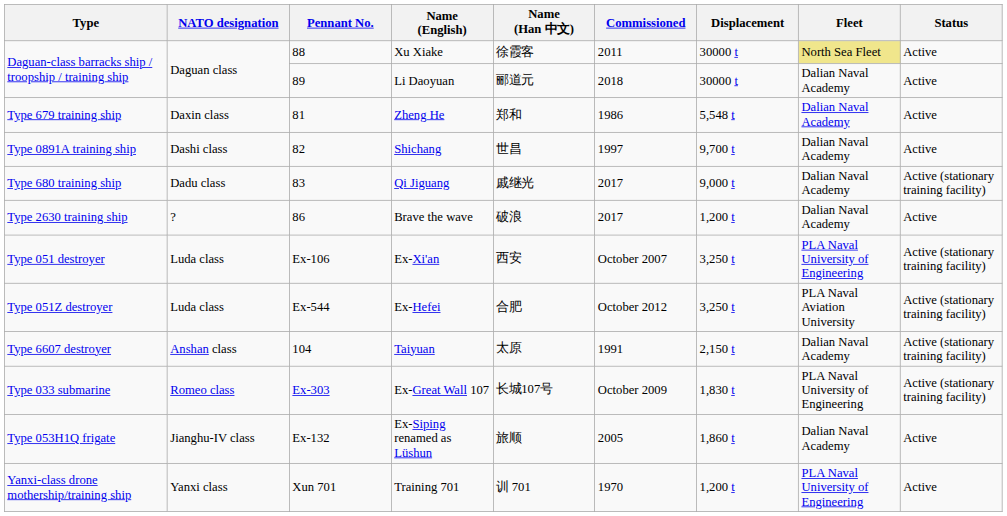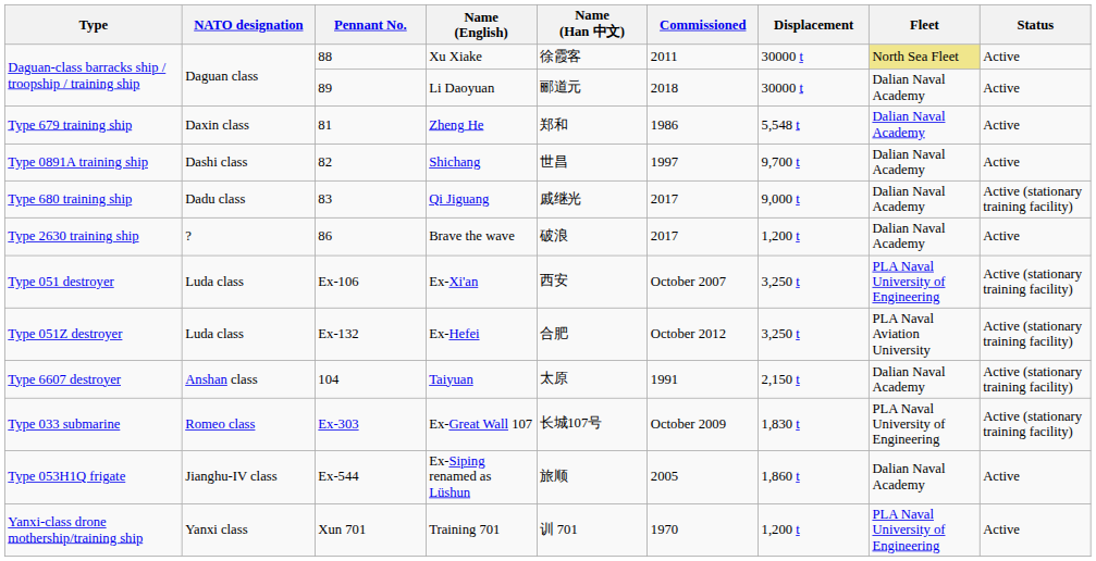 <table class="wikitable sortable"  style="margin:auto; width:100%;">
 <tr>
 <th style="text-align:center; width:16%;">Type</th>
 <th style="text-align:center; width:12%;"><a href='#'>NATO designation</a></th>
 <th style="text-align:center; width:10%;"><a href='#'>Pennant No.</a></th>
 <th style="text-align:center; width:10%;">Name<br>(English)</th>
 <th style="text-align:center; width:10%;">Name<br>(Han 中文)</th>
 <th style="text-align:center; width:10%;"><a href='#'>Commissioned</a></th>
 <th style="text-align:center; width:10%;">Displacement</th>
 <th style="text-align:center; width:10%;">Fleet</th>
 <th style="text-align:center; width:10%;">Status</th>
 </tr>
 <tr>
 <td rowspan="2"><a href='#'>Daguan-class barracks ship / troopship / training ship</a></td>
 <td rowspan="2">Daguan class</td>
 <td>88</td>
 <td>Xu Xiake</td>
 <td>徐霞客</td>
 <td>2011</td>
 <td>30000 <a href='#'>t</a></td>
 <td style="background: khaki;">North Sea Fleet</td>
 <td><span>Active</span></td>
 </tr>
 <tr>
 <td>89</td>
 <td>Li Daoyuan</td>
 <td>郦道元</td>
 <td>2018</td>
 <td>30000 <a href='#'>t</a></td>
 <td>Dalian Naval Academy</td>
 <td><span>Active</span></td>
 </tr>
 <tr>
 <td><a href='#'>Type 679 training ship</a></td>
 <td>Daxin class</td>
 <td>81</td>
 <td><a href='#'>Zheng He</a></td>
 <td>郑和</td>
 <td>1986</td>
 <td>5,548 <a href='#'>t</a></td>
 <td><a href='#'>Dalian Naval Academy</a></td>
 <td><span>Active</span></td>
 </tr>
 <tr>
 <td><a href='#'>Type 0891A training ship</a></td>
 <td>Dashi class</td>
 <td>82</td>
 <td><a href='#'>Shichang</a></td>
 <td>世昌</td>
 <td>1997</td>
 <td>9,700 <a href='#'>t</a></td>
 <td>Dalian Naval Academy</td>
 <td><span>Active</span></td>
 </tr>
 <tr>
 <td><a href='#'>Type 680 training ship</a></td>
 <td>Dadu class</td>
 <td>83</td>
 <td><a href='#'>Qi Jiguang</a></td>
 <td>戚继光</td>
 <td>2017</td>
 <td>9,000 <a href='#'>t</a></td>
 <td>Dalian Naval Academy</td>
 <td><span>Active (stationary training facility)</span></td>
 </tr>
 <tr>
 <td><a href='#'>Type 2630 training ship</a></td>
 <td>?</td>
 <td>86</td>
 <td>Brave the wave</td>
 <td>破浪</td>
 <td>2017</td>
 <td>1,200 <a href='#'>t</a></td>
 <td>Dalian Naval Academy</td>
 <td><span>Active</span></td>
 </tr>
 <tr>
 <td><a href='#'>Type 051 destroyer</a></td>
 <td>Luda class</td>
 <td>Ex-106</td>
 <td>Ex-<a href='#'>Xi'an</a></td>
 <td>西安</td>
 <td>October 2007</td>
 <td>3,250 <a href='#'>t</a></td>
 <td><a href='#'>PLA Naval University of Engineering</a></td>
 <td><span>Active (stationary training facility)</span></td>
 </tr>
 <tr>
 <td><a href='#'>Type 051Z destroyer</a></td>
 <td>Luda class</td>
-<td>Ex-544</td>
+<td>Ex-132</td>
 <td>Ex-<a href='#'>Hefei</a></td>
 <td>合肥</td>
 <td>October 2012</td>
 <td>3,250 <a href='#'>t</a></td>
 <td>PLA Naval Aviation University</td>
 <td><span>Active (stationary training facility)</span></td>
 </tr>
 <tr>
 <td><a href='#'>Type 6607 destroyer</a></td>
 <td><a href='#'>Anshan</a> class</td>
 <td>104</td>
 <td><a href='#'>Taiyuan</a></td>
 <td>太原</td>
 <td>1991</td>
 <td>2,150 <a href='#'>t</a></td>
 <td>Dalian Naval Academy</td>
 <td><span>Active (stationary training facility)</span></td>
 </tr>
 <tr>
 <td><a href='#'>Type 033 submarine</a></td>
 <td><a href='#'>Romeo class</a></td>
 <td><a href='#'>Ex-303</a></td>
 <td>Ex-<a href='#'>Great Wall</a> 107</td>
 <td>长城107号</td>
 <td>October 2009</td>
 <td>1,830 <a href='#'>t</a></td>
 <td>PLA Naval University of Engineering</td>
 <td><span>Active (stationary training facility)</span></td>
 </tr>
 <tr>
 <td><a href='#'>Type 053H1Q frigate</a></td>
 <td>Jianghu-IV class</td>
-<td>Ex-132</td>
+<td>Ex-544</td>
 <td>Ex-<a href='#'>Siping</a><br>renamed as <a href='#'>Lüshun</a></td>
 <td>旅顺</td>
 <td>2005</td>
 <td>1,860 <a href='#'>t</a></td>
 <td>Dalian Naval Academy</td>
 <td><span>Active</span></td>
 </tr>
 <tr>
 <td><a href='#'>Yanxi-class drone mothership/training ship</a></td>
 <td>Yanxi class</td>
 <td>Xun 701</td>
 <td>Training 701</td>
 <td>训 701</td>
 <td>1970</td>
 <td>1,200 <a href='#'>t</a></td>
 <td><a href='#'>PLA Naval University of Engineering</a></td>
 <td><span>Active</span></td>
 </tr>
 </table>
